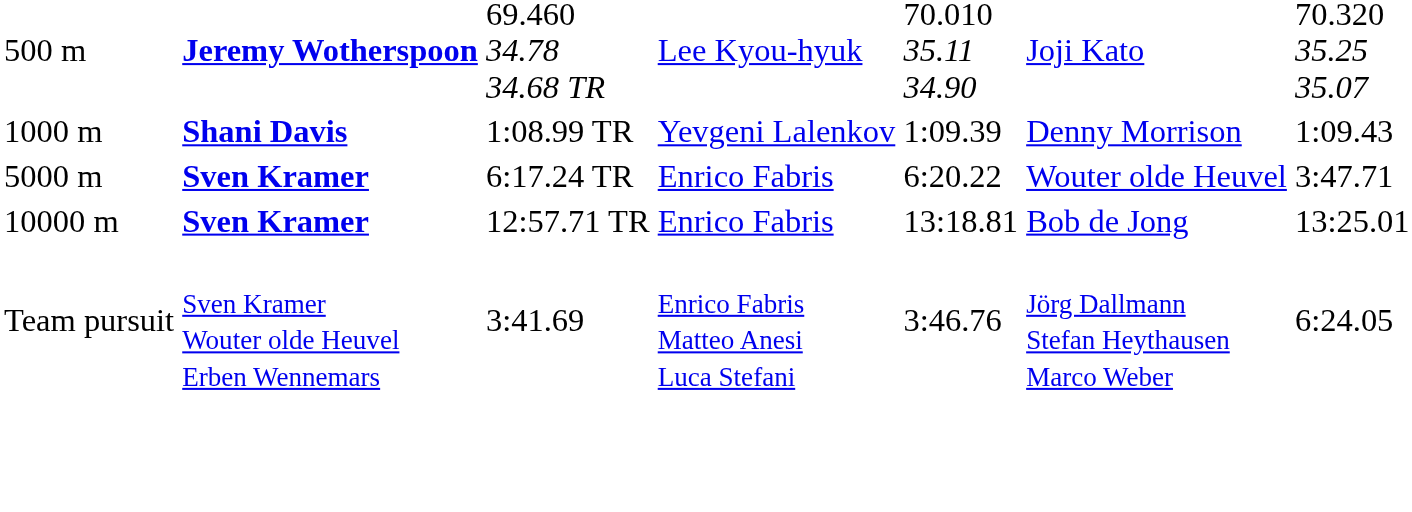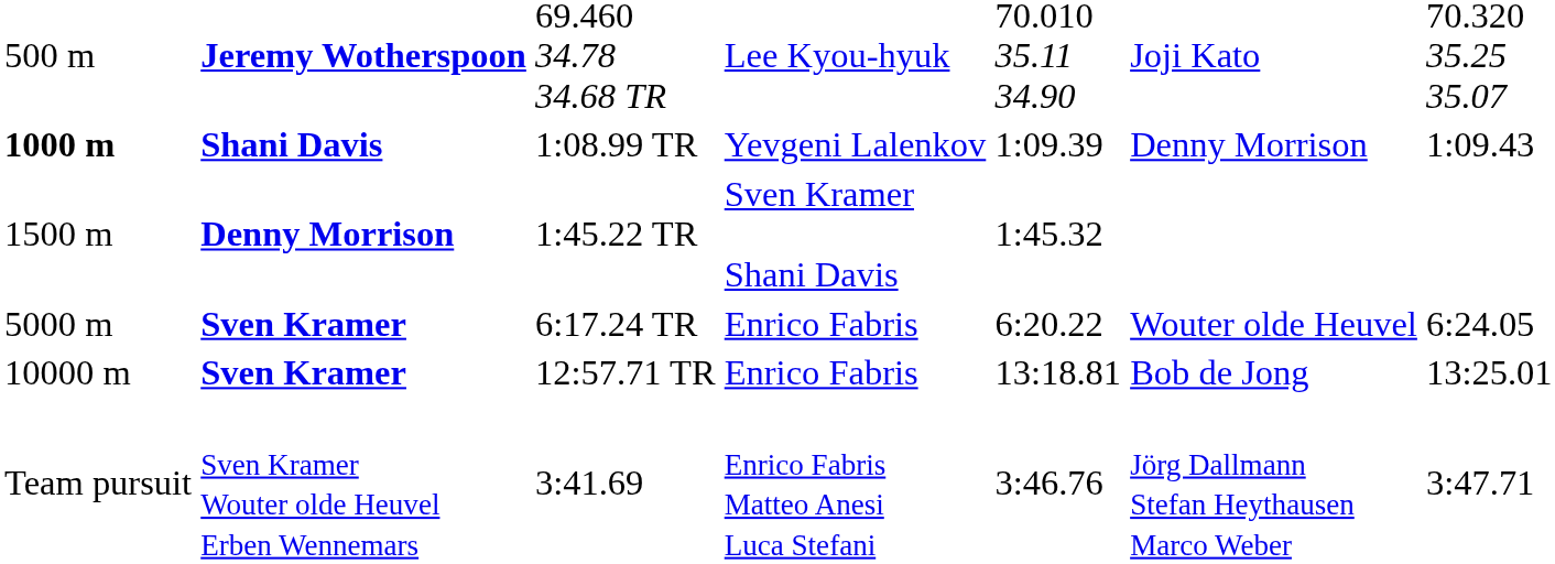 <table>
 <tr>
 <td>500 m<br></td>
 <td><strong><a href='#'>Jeremy Wotherspoon</a></strong><br><small></small></td>
 <td>69.460<br><em>34.78<br>34.68 TR</em></td>
 <td><a href='#'>Lee Kyou-hyuk</a><br><small></small></td>
 <td>70.010<br><em>35.11<br>34.90</em></td>
 <td><a href='#'>Joji Kato</a><br><small></small></td>
 <td>70.320<br><em>35.25<br>35.07</em></td>
 </tr>
 <tr>
-<td>1000 m<br></td>
+<td><strong>1000 m<br></strong></td>
 <td><strong><a href='#'>Shani Davis</a></strong><br><small></small></td>
 <td>1:08.99 TR</td>
 <td><a href='#'>Yevgeni Lalenkov</a><br><small></small></td>
 <td>1:09.39</td>
 <td><a href='#'>Denny Morrison</a><br><small></small></td>
 <td>1:09.43</td>
 </tr>
 <tr>
+<td>1500 m<br></td>
+<td><strong><a href='#'>Denny Morrison</a></strong><br><small></small></td>
+<td>1:45.22 TR</td>
+<td><a href='#'>Sven Kramer</a> <br><small></small> <br><a href='#'>Shani Davis</a><br><small></small></td>
+<td>1:45.32</td>
+<td></td>
+<td></td>
+</tr>
+<tr>
 <td>5000 m<br></td>
 <td><strong><a href='#'>Sven Kramer</a></strong><br><small></small></td>
 <td>6:17.24 TR</td>
 <td><a href='#'>Enrico Fabris</a><br><small></small></td>
 <td>6:20.22</td>
 <td><a href='#'>Wouter olde Heuvel</a><br><small></small></td>
-<td>3:47.71</td>
+<td>6:24.05</td>
 </tr>
 <tr>
 <td>10000 m<br></td>
 <td><strong><a href='#'>Sven Kramer</a></strong><br><small></small></td>
 <td>12:57.71 TR</td>
 <td><a href='#'>Enrico Fabris</a><br><small></small></td>
 <td>13:18.81</td>
 <td><a href='#'>Bob de Jong</a><br><small></small></td>
 <td>13:25.01</td>
 </tr>
 <tr>
 <td>Team pursuit<br></td>
 <td><strong></strong><br><small><a href='#'>Sven Kramer</a><br><a href='#'>Wouter olde Heuvel</a><br><a href='#'>Erben Wennemars</a></small></td>
 <td>3:41.69</td>
 <td><br><small><a href='#'>Enrico Fabris</a><br><a href='#'>Matteo Anesi</a><br><a href='#'>Luca Stefani</a></small></td>
 <td>3:46.76</td>
 <td><br><small><a href='#'>Jörg Dallmann</a><br><a href='#'>Stefan Heythausen</a><br><a href='#'>Marco Weber</a></small></td>
-<td>6:24.05</td>
+<td>3:47.71</td>
 </tr>
 <tr>
 </tr>
 </table>
